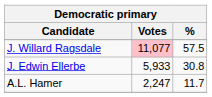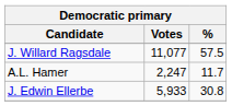 <table class="wikitable" align="left" style="margin: 1em 1em 1em 0; font-size: 95%;">
 <tr>
 <th colspan="3">Democratic primary</th>
 </tr>
 <tr>
 <th colspan="1" style="width: 170px">Candidate</th>
 <th style="width: 50px">Votes</th>
 <th style="width: 40px">%</th>
 </tr>
 <tr>
 </tr>
 <tr>
 <td><a href='#'>J. Willard Ragsdale</a></td>
-<td align="right" style="background: pink;">11,077</td>
+<td align="right">11,077</td>
 <td align="right">57.5</td>
+</tr>
+<tr>
+<td>A.L. Hamer</td>
+<td align="right">2,247</td>
+<td align="right">11.7</td>
 </tr>
 <tr>
 <td><a href='#'>J. Edwin Ellerbe</a></td>
 <td align="right">5,933</td>
 <td align="right">30.8</td>
 </tr>
 <tr>
-<td>A.L. Hamer</td>
-<td align="right">2,247</td>
-<td align="right">11.7</td>
-</tr>
-<tr>
 </tr>
 </table>
